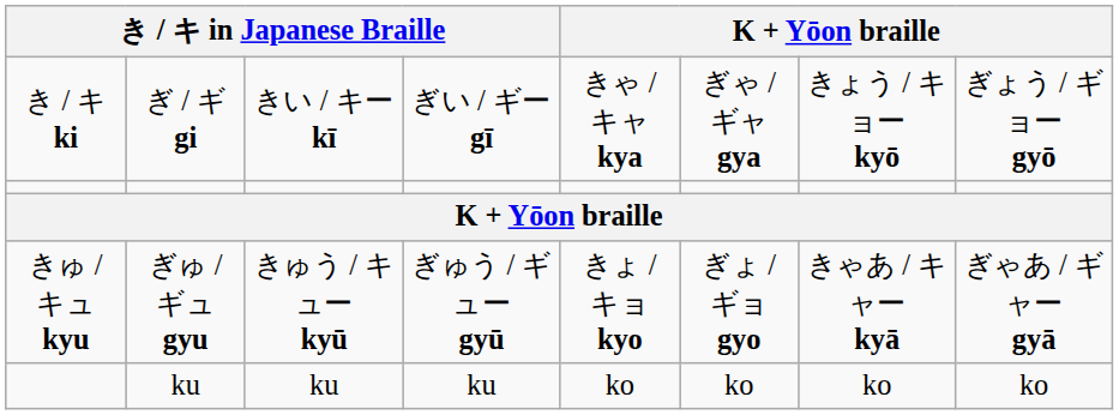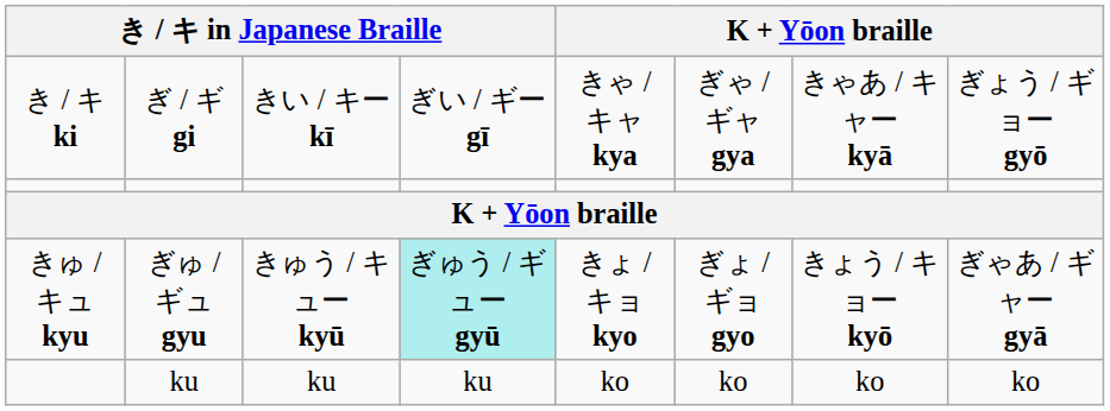 <table class="wikitable nowrap" style="text-align:center">
 <tr>
 <th colspan=4>き / キ in <a href='#'>Japanese Braille</a></th>
 <th colspan=4>K + <a href='#'>Yōon</a> braille</th>
 </tr>
 <tr>
 <td>き / キ <br><strong>ki</strong></td>
 <td>ぎ / ギ <br><strong>gi</strong></td>
 <td>きい / キー <br><strong>kī</strong></td>
 <td>ぎい / ギー <br><strong>gī</strong></td>
 <td>きゃ / キャ <br><strong>kya</strong></td>
 <td>ぎゃ / ギャ <br><strong>gya</strong></td>
-<td>きょう / キョー <br><strong>kyō</strong></td>
+<td>きゃあ / キャー <br><strong>kyā</strong></td>
 <td>ぎょう / ギョー <br><strong>gyō</strong></td>
 </tr>
 <tr>
 <td></td>
 <td></td>
 <td></td>
 <td></td>
 <td></td>
 <td></td>
 <td></td>
 <td></td>
 </tr>
 <tr>
 <th colspan=8>K + <a href='#'>Yōon</a> braille</th>
 </tr>
 <tr>
 <td>きゅ / キュ <br><strong>kyu</strong></td>
 <td>ぎゅ / ギュ <br><strong>gyu</strong></td>
 <td>きゅう / キュー <br><strong>kyū</strong></td>
-<td>ぎゅう / ギュー <br><strong>gyū</strong></td>
+<td style="background: paleturquoise;">ぎゅう / ギュー <br><strong>gyū</strong></td>
 <td>きょ / キョ <br><strong>kyo</strong></td>
 <td>ぎょ / ギョ <br><strong>gyo</strong></td>
-<td>きゃあ / キャー <br><strong>kyā</strong></td>
+<td>きょう / キョー <br><strong>kyō</strong></td>
 <td>ぎゃあ / ギャー <br><strong>gyā</strong></td>
 </tr>
 <tr>
 <td></td>
 <td>ku</td>
 <td>ku</td>
 <td>ku</td>
 <td>ko</td>
 <td>ko</td>
 <td>ko</td>
 <td>ko</td>
 </tr>
 </table>
